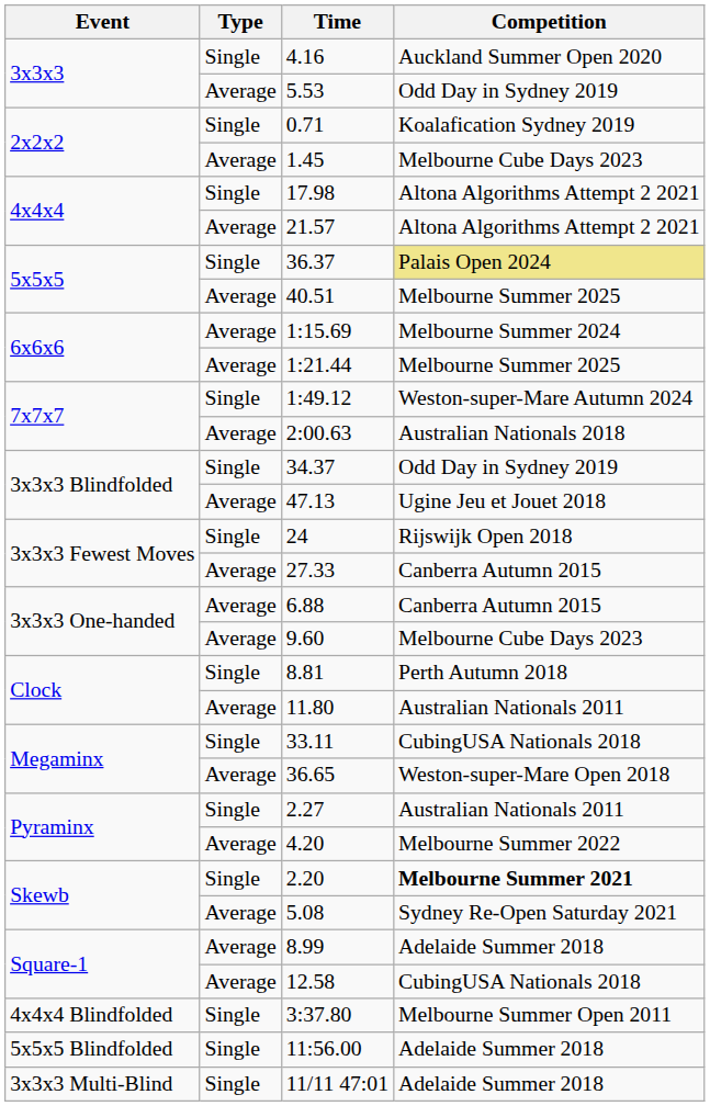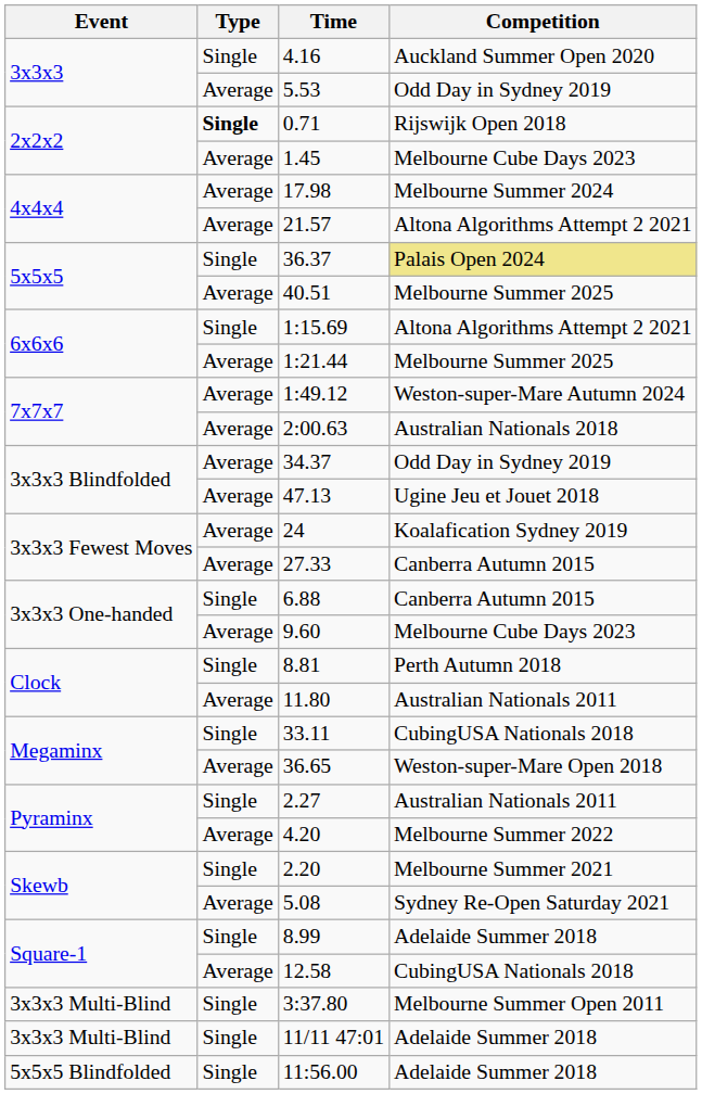 <table class="wikitable">
 <tr>
 <th>Event</th>
 <th>Type</th>
 <th>Time</th>
 <th>Competition</th>
 </tr>
 <tr>
 <td rowspan="2"><a href='#'>3x3x3</a></td>
 <td>Single</td>
 <td>4.16</td>
 <td>Auckland Summer Open 2020</td>
 </tr>
 <tr>
 <td>Average</td>
 <td>5.53</td>
 <td>Odd Day in Sydney 2019</td>
 </tr>
 <tr>
 <td rowspan="2"><a href='#'>2x2x2</a></td>
-<td>Single</td>
+<td><strong>Single</strong></td>
 <td>0.71</td>
-<td>Koalafication Sydney 2019</td>
+<td>Rijswijk Open 2018</td>
 </tr>
 <tr>
 <td>Average</td>
 <td>1.45</td>
 <td>Melbourne Cube Days 2023</td>
 </tr>
 <tr>
 <td rowspan="2"><a href='#'>4x4x4</a></td>
-<td>Single</td>
+<td>Average</td>
 <td>17.98</td>
-<td>Altona Algorithms Attempt 2 2021</td>
+<td>Melbourne Summer 2024</td>
 </tr>
 <tr>
 <td>Average</td>
 <td>21.57</td>
 <td>Altona Algorithms Attempt 2 2021</td>
 </tr>
 <tr>
 <td rowspan="2"><a href='#'>5x5x5</a></td>
 <td>Single</td>
 <td>36.37</td>
 <td style="background: khaki;">Palais Open 2024</td>
 </tr>
 <tr>
 <td>Average</td>
 <td>40.51</td>
 <td>Melbourne Summer 2025</td>
 </tr>
 <tr>
 <td rowspan="2"><a href='#'>6x6x6</a></td>
-<td>Average</td>
+<td>Single</td>
 <td>1:15.69</td>
-<td>Melbourne Summer 2024</td>
+<td>Altona Algorithms Attempt 2 2021</td>
 </tr>
 <tr>
 <td>Average</td>
 <td>1:21.44</td>
 <td>Melbourne Summer 2025</td>
 </tr>
 <tr>
 <td rowspan="2"><a href='#'>7x7x7</a></td>
-<td>Single</td>
+<td>Average</td>
 <td>1:49.12</td>
 <td>Weston-super-Mare Autumn 2024</td>
 </tr>
 <tr>
 <td>Average</td>
 <td>2:00.63</td>
 <td>Australian Nationals 2018</td>
 </tr>
 <tr>
 <td rowspan="2">3x3x3 Blindfolded</td>
-<td>Single</td>
+<td>Average</td>
 <td>34.37</td>
 <td>Odd Day in Sydney 2019</td>
 </tr>
 <tr>
 <td>Average</td>
 <td>47.13</td>
 <td>Ugine Jeu et Jouet 2018</td>
 </tr>
 <tr>
 <td rowspan="2">3x3x3 Fewest Moves</td>
-<td>Single</td>
+<td>Average</td>
 <td>24</td>
-<td>Rijswijk Open 2018</td>
+<td>Koalafication Sydney 2019</td>
 </tr>
 <tr>
 <td>Average</td>
 <td>27.33</td>
 <td>Canberra Autumn 2015</td>
 </tr>
 <tr>
 <td rowspan="2">3x3x3 One-handed</td>
-<td>Average</td>
+<td>Single</td>
 <td>6.88</td>
 <td>Canberra Autumn 2015</td>
 </tr>
 <tr>
 <td>Average</td>
 <td>9.60</td>
 <td>Melbourne Cube Days 2023</td>
 </tr>
 <tr>
 <td rowspan="2"><a href='#'>Clock</a></td>
 <td>Single</td>
 <td>8.81</td>
 <td>Perth Autumn 2018</td>
 </tr>
 <tr>
 <td>Average</td>
 <td>11.80</td>
 <td>Australian Nationals 2011</td>
 </tr>
 <tr>
 <td rowspan="2"><a href='#'>Megaminx</a></td>
 <td>Single</td>
 <td>33.11</td>
 <td>CubingUSA Nationals 2018</td>
 </tr>
 <tr>
 <td>Average</td>
 <td>36.65</td>
 <td>Weston-super-Mare Open 2018</td>
 </tr>
 <tr>
 <td rowspan="2"><a href='#'>Pyraminx</a></td>
 <td>Single</td>
 <td>2.27</td>
 <td>Australian Nationals 2011</td>
 </tr>
 <tr>
 <td>Average</td>
 <td>4.20</td>
 <td>Melbourne Summer 2022</td>
 </tr>
 <tr>
 <td rowspan="2"><a href='#'>Skewb</a></td>
 <td>Single</td>
 <td>2.20</td>
-<td><strong>Melbourne Summer 2021</strong></td>
+<td>Melbourne Summer 2021</td>
 </tr>
 <tr>
 <td>Average</td>
 <td>5.08</td>
 <td>Sydney Re-Open Saturday 2021</td>
 </tr>
 <tr>
 <td rowspan="2"><a href='#'>Square-1</a></td>
-<td>Average</td>
+<td>Single</td>
 <td>8.99</td>
 <td>Adelaide Summer 2018</td>
 </tr>
 <tr>
 <td>Average</td>
 <td>12.58</td>
 <td>CubingUSA Nationals 2018</td>
 </tr>
 <tr>
-<td>4x4x4 Blindfolded</td>
+<td>3x3x3 Multi-Blind</td>
 <td>Single</td>
 <td>3:37.80</td>
 <td>Melbourne Summer Open 2011</td>
+</tr>
+<tr>
+<td>3x3x3 Multi-Blind</td>
+<td>Single</td>
+<td>11/11 47:01</td>
+<td>Adelaide Summer 2018</td>
 </tr>
 <tr>
 <td>5x5x5 Blindfolded</td>
 <td>Single</td>
 <td>11:56.00</td>
 <td>Adelaide Summer 2018</td>
 </tr>
-<tr>
-<td>3x3x3 Multi-Blind</td>
-<td>Single</td>
-<td>11/11 47:01</td>
-<td>Adelaide Summer 2018</td>
-</tr>
 </table>
